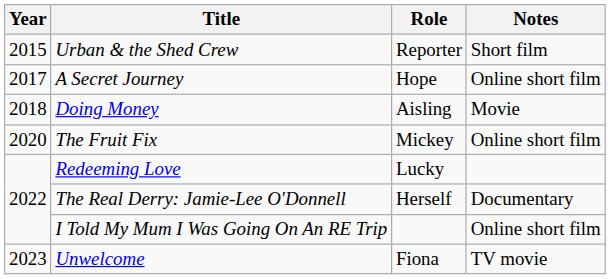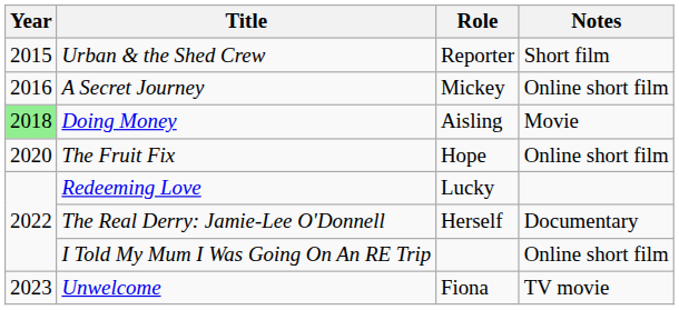 <table class="wikitable sortable">
 <tr>
 <th>Year</th>
 <th>Title</th>
 <th>Role</th>
 <th class="unsortable">Notes</th>
 </tr>
 <tr>
 <td>2015</td>
 <td><em>Urban & the Shed Crew</em></td>
 <td>Reporter</td>
 <td>Short film</td>
 </tr>
 <tr>
-<td>2017</td>
+<td>2016</td>
 <td><em>A Secret Journey</em></td>
-<td>Hope</td>
+<td>Mickey</td>
 <td>Online short film</td>
 </tr>
 <tr>
-<td>2018</td>
+<td style="background: lightgreen;">2018</td>
 <td><em><a href='#'>Doing Money</a></em></td>
 <td>Aisling</td>
 <td>Movie</td>
 </tr>
 <tr>
 <td>2020</td>
 <td><em>The Fruit Fix</em></td>
-<td>Mickey</td>
+<td>Hope</td>
 <td>Online short film</td>
 </tr>
 <tr>
 <td rowspan="3">2022</td>
 <td><em><a href='#'>Redeeming Love</a></em></td>
 <td>Lucky</td>
 </tr>
 <tr>
 <td><em>The Real Derry: Jamie-Lee O'Donnell</em></td>
 <td>Herself</td>
 <td>Documentary</td>
 </tr>
 <tr>
 <td><em>I Told My Mum I Was Going On An RE Trip</em></td>
 <td></td>
 <td>Online short film</td>
 </tr>
 <tr>
 <td>2023</td>
 <td><em><a href='#'>Unwelcome</a></em></td>
 <td>Fiona</td>
 <td>TV movie</td>
 </tr>
 </table>
